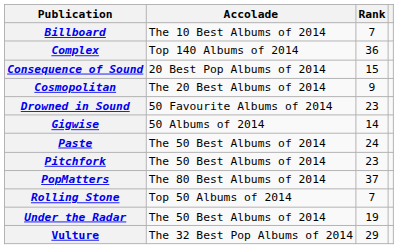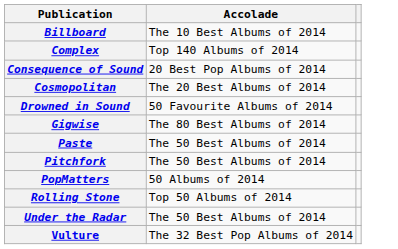 <table class="wikitable sortable plainrowheaders">
 <tr>
 <th scope="col">Publication</th>
 <th scope="col">Accolade</th>
-<th scope="col">Rank</th>
 <th scope="col" class="unsortable"></th>
 </tr>
 <tr>
 <th scope="row"><em><a href='#'>Billboard</a></em></th>
 <td>The 10 Best Albums of 2014</td>
-<td align="center">7</td>
 <td align="center"></td>
 </tr>
 <tr>
 <th scope="row"><em><a href='#'>Complex</a></em></th>
 <td>Top 140 Albums of 2014</td>
-<td align="center">36</td>
 <td align="center"></td>
 </tr>
 <tr>
 <th scope="row"><em><a href='#'>Consequence of Sound</a></em></th>
 <td>20 Best Pop Albums of 2014</td>
-<td align="center">15</td>
 <td align="center"></td>
 </tr>
 <tr>
 <th scope="row"><em><a href='#'>Cosmopolitan</a></em></th>
 <td>The 20 Best Albums of 2014</td>
-<td align="center">9</td>
 <td align="center"></td>
 </tr>
 <tr>
 <th scope="row"><em><a href='#'>Drowned in Sound</a></em></th>
 <td>50 Favourite Albums of 2014</td>
-<td align="center">23</td>
 <td align="center"></td>
 </tr>
 <tr>
 <th scope="row"><em><a href='#'>Gigwise</a></em></th>
-<td>50 Albums of 2014</td>
-<td align="center">14</td>
+<td>The 80 Best Albums of 2014</td>
 <td align="center"></td>
 </tr>
 <tr>
 <th scope="row"><em><a href='#'>Paste</a></em></th>
 <td>The 50 Best Albums of 2014</td>
-<td align="center">24</td>
 <td align="center"></td>
 </tr>
 <tr>
 <th scope="row"><em><a href='#'>Pitchfork</a></em></th>
 <td>The 50 Best Albums of 2014</td>
-<td align="center">23</td>
 <td align="center"></td>
 </tr>
 <tr>
 <th scope="row"><em><a href='#'>PopMatters</a></em></th>
-<td>The 80 Best Albums of 2014</td>
-<td align="center">37</td>
+<td>50 Albums of 2014</td>
 <td align="center"></td>
 </tr>
 <tr>
 <th scope="row"><em><a href='#'>Rolling Stone</a></em></th>
 <td>Top 50 Albums of 2014</td>
-<td align="center">7</td>
 <td align="center"></td>
 </tr>
 <tr>
 <th scope="row"><em><a href='#'>Under the Radar</a></em></th>
 <td>The 50 Best Albums of 2014</td>
-<td align="center">19</td>
 <td align="center"></td>
 </tr>
 <tr>
 <th scope="row"><a href='#'>Vulture</a></th>
 <td>The 32 Best Pop Albums of 2014</td>
-<td align="center">29</td>
 <td align="center"></td>
 </tr>
 </table>
